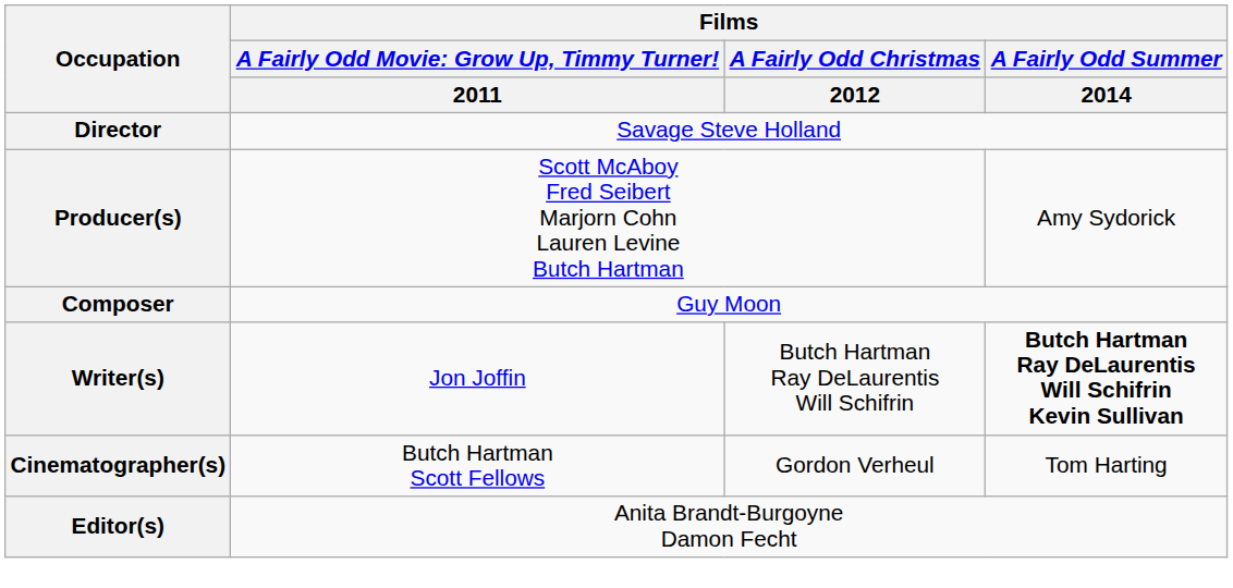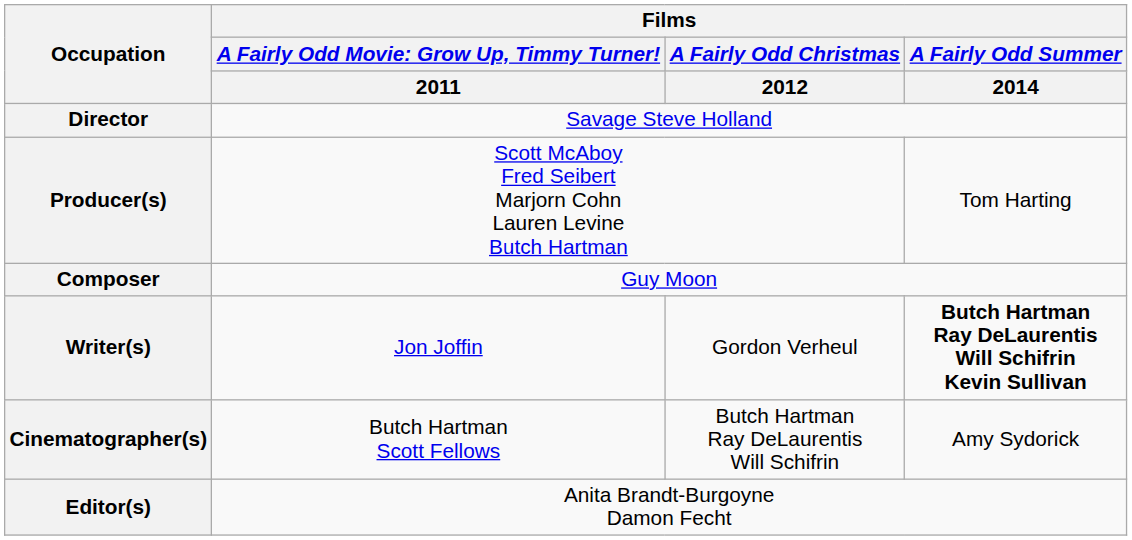 <table class="wikitable" style="text-align:center;">
 <tr>
 <th rowspan="3">Occupation</th>
 <th colspan="3">Films</th>
 </tr>
 <tr>
 <th><em><a href='#'>A Fairly Odd Movie: Grow Up, Timmy Turner!</a></em></th>
 <th><em><a href='#'>A Fairly Odd Christmas</a></em></th>
 <th><em><a href='#'>A Fairly Odd Summer</a></em></th>
 </tr>
 <tr>
 <th>2011</th>
 <th>2012</th>
 <th>2014</th>
 </tr>
 <tr>
 <th>Director</th>
 <td colspan="3"><a href='#'>Savage Steve Holland</a></td>
 </tr>
 <tr>
 <th>Producer(s)</th>
 <td colspan="2"><a href='#'>Scott McAboy</a><br><a href='#'>Fred Seibert</a><br>Marjorn Cohn<br>Lauren Levine<br><a href='#'>Butch Hartman</a></td>
-<td>Amy Sydorick</td>
+<td>Tom Harting</td>
 </tr>
 <tr>
 <th>Composer</th>
 <td colspan="3"><a href='#'>Guy Moon</a></td>
 </tr>
 <tr>
 <th>Writer(s)</th>
 <td><a href='#'>Jon Joffin</a></td>
-<td>Butch Hartman<br>Ray DeLaurentis<br>Will Schifrin</td>
+<td>Gordon Verheul</td>
 <td><strong>Butch Hartman<br>Ray DeLaurentis<br>Will Schifrin<br>Kevin Sullivan</strong></td>
 </tr>
 <tr>
 <th>Cinematographer(s)</th>
 <td>Butch Hartman<br><a href='#'>Scott Fellows</a></td>
-<td>Gordon Verheul</td>
-<td>Tom Harting</td>
+<td>Butch Hartman<br>Ray DeLaurentis<br>Will Schifrin</td>
+<td>Amy Sydorick</td>
 </tr>
 <tr>
 <th>Editor(s)</th>
 <td colspan="3">Anita Brandt-Burgoyne<br>Damon Fecht</td>
 </tr>
 </table>
